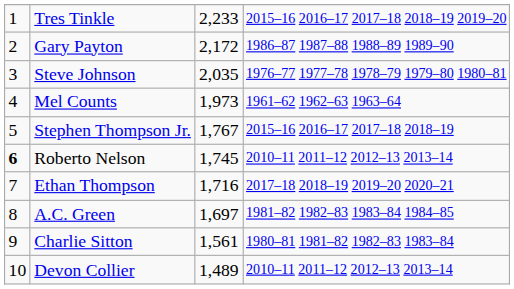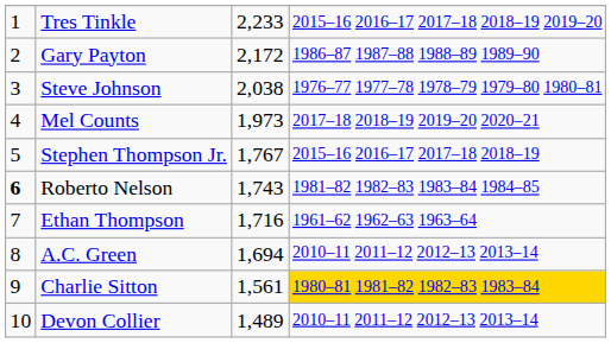 <table class="wikitable">
 <tr>
 </tr>
 <tr>
 <td>1</td>
 <td><a href='#'>Tres Tinkle</a></td>
 <td>2,233</td>
 <td style="font-size:80%;"><a href='#'>2015–16</a> <a href='#'>2016–17</a> <a href='#'>2017–18</a> <a href='#'>2018–19</a> <a href='#'>2019–20</a></td>
 </tr>
 <tr>
 <td>2</td>
 <td><a href='#'>Gary Payton</a></td>
 <td>2,172</td>
 <td style="font-size:80%;"><a href='#'>1986–87</a> <a href='#'>1987–88</a> <a href='#'>1988–89</a> <a href='#'>1989–90</a></td>
 </tr>
 <tr>
 <td>3</td>
 <td><a href='#'>Steve Johnson</a></td>
-<td>2,035</td>
+<td>2,038</td>
 <td style="font-size:80%;"><a href='#'>1976–77</a> <a href='#'>1977–78</a> <a href='#'>1978–79</a> <a href='#'>1979–80</a> <a href='#'>1980–81</a></td>
 </tr>
 <tr>
 <td>4</td>
 <td><a href='#'>Mel Counts</a></td>
 <td>1,973</td>
-<td style="font-size:80%;"><a href='#'>1961–62</a> <a href='#'>1962–63</a> <a href='#'>1963–64</a></td>
+<td style="font-size:80%;"><a href='#'>2017–18</a> <a href='#'>2018–19</a> <a href='#'>2019–20</a> <a href='#'>2020–21</a></td>
 </tr>
 <tr>
 <td>5</td>
 <td><a href='#'>Stephen Thompson Jr.</a></td>
 <td>1,767</td>
 <td style="font-size:80%;"><a href='#'>2015–16</a> <a href='#'>2016–17</a> <a href='#'>2017–18</a> <a href='#'>2018–19</a></td>
 </tr>
 <tr>
 <td><strong>6</strong></td>
 <td>Roberto Nelson</td>
-<td>1,745</td>
-<td style="font-size:80%;"><a href='#'>2010–11</a> <a href='#'>2011–12</a> <a href='#'>2012–13</a> <a href='#'>2013–14</a></td>
+<td>1,743</td>
+<td style="font-size:80%;"><a href='#'>1981–82</a> <a href='#'>1982–83</a> <a href='#'>1983–84</a> <a href='#'>1984–85</a></td>
 </tr>
 <tr>
 <td>7</td>
 <td><a href='#'>Ethan Thompson</a></td>
 <td>1,716</td>
-<td style="font-size:80%;"><a href='#'>2017–18</a> <a href='#'>2018–19</a> <a href='#'>2019–20</a> <a href='#'>2020–21</a></td>
+<td style="font-size:80%;"><a href='#'>1961–62</a> <a href='#'>1962–63</a> <a href='#'>1963–64</a></td>
 </tr>
 <tr>
 <td>8</td>
 <td><a href='#'>A.C. Green</a></td>
-<td>1,697</td>
-<td style="font-size:80%;"><a href='#'>1981–82</a> <a href='#'>1982–83</a> <a href='#'>1983–84</a> <a href='#'>1984–85</a></td>
+<td>1,694</td>
+<td style="font-size:80%;"><a href='#'>2010–11</a> <a href='#'>2011–12</a> <a href='#'>2012–13</a> <a href='#'>2013–14</a></td>
 </tr>
 <tr>
 <td>9</td>
 <td><a href='#'>Charlie Sitton</a></td>
 <td>1,561</td>
-<td style="font-size:80%;"><a href='#'>1980–81</a> <a href='#'>1981–82</a> <a href='#'>1982–83</a> <a href='#'>1983–84</a></td>
+<td style="background: gold; font-size:80%;"><a href='#'>1980–81</a> <a href='#'>1981–82</a> <a href='#'>1982–83</a> <a href='#'>1983–84</a></td>
 </tr>
 <tr>
 <td>10</td>
 <td><a href='#'>Devon Collier</a></td>
 <td>1,489</td>
 <td style="font-size:80%;"><a href='#'>2010–11</a> <a href='#'>2011–12</a> <a href='#'>2012–13</a> <a href='#'>2013–14</a></td>
 </tr>
 </table>
